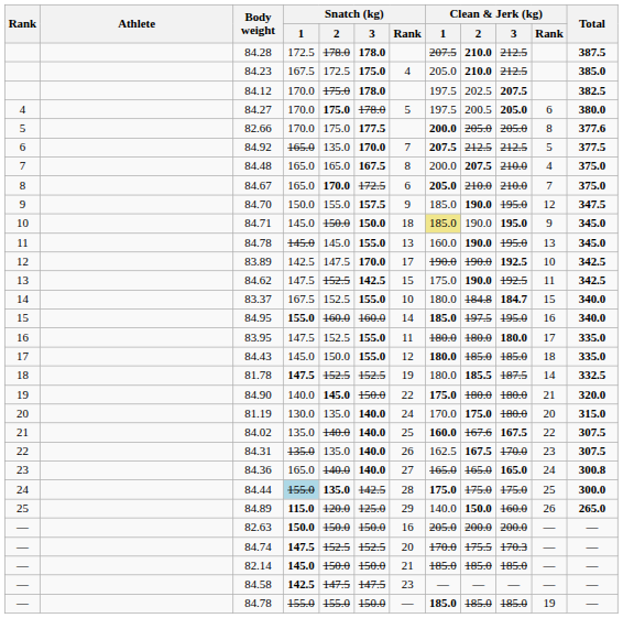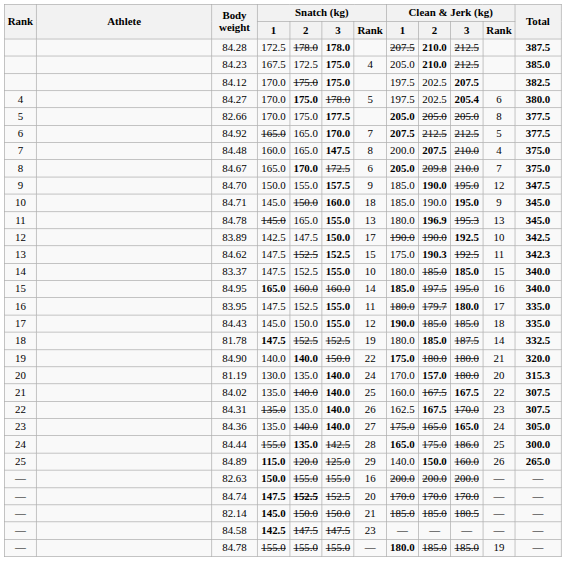 <table class = "wikitable" style="text-align:center;">
 <tr>
 <th rowspan=2 width=40>Rank</th>
 <th rowspan=2 width=250>Athlete</th>
 <th rowspan=2 width=60>Body weight</th>
 <th colspan=4>Snatch (kg)</th>
 <th colspan=4>Clean & Jerk (kg)</th>
 <th rowspan=2 width=60>Total</th>
 </tr>
 <tr>
 <th width=40>1</th>
 <th width=40>2</th>
 <th width=40>3</th>
 <th width=40>Rank</th>
 <th width=40>1</th>
 <th width=40>2</th>
 <th width=40>3</th>
 <th width=40>Rank</th>
 </tr>
 <tr>
 <td></td>
 <td align=left></td>
 <td>84.28</td>
 <td>172.5</td>
 <td><s>178.0 </s></td>
 <td><strong>178.0</strong></td>
 <td></td>
 <td><s>207.5 </s></td>
 <td><strong>210.0</strong></td>
 <td><s>212.5 </s></td>
 <td></td>
 <td><strong>387.5  </strong></td>
 </tr>
 <tr>
 <td></td>
 <td align=left></td>
 <td>84.23</td>
 <td>167.5</td>
 <td>172.5</td>
 <td><strong>175.0</strong></td>
 <td>4</td>
 <td>205.0</td>
 <td><strong>210.0</strong></td>
 <td><s>212.5 </s></td>
 <td></td>
 <td><strong>385.0  </strong></td>
 </tr>
 <tr>
 <td></td>
 <td align=left></td>
 <td>84.12</td>
 <td>170.0</td>
 <td><s>175.0 </s></td>
-<td><strong>178.0</strong></td>
+<td><strong>175.0</strong></td>
 <td></td>
 <td>197.5</td>
 <td>202.5</td>
 <td><strong>207.5</strong></td>
 <td></td>
 <td><strong>382.5  </strong></td>
 </tr>
 <tr>
 <td>4</td>
 <td align=left></td>
 <td>84.27</td>
 <td>170.0</td>
 <td><strong>175.0</strong></td>
 <td><s>178.0 </s></td>
 <td>5</td>
 <td>197.5</td>
-<td>200.5</td>
-<td><strong>205.0</strong></td>
+<td>202.5</td>
+<td><strong>205.4</strong></td>
 <td>6</td>
 <td><strong>380.0  </strong></td>
 </tr>
 <tr>
 <td>5</td>
 <td align=left></td>
 <td>82.66</td>
 <td>170.0</td>
 <td>175.0</td>
 <td><strong>177.5</strong></td>
 <td></td>
-<td><strong>200.0</strong></td>
+<td><strong>205.0</strong></td>
 <td><s>205.0 </s></td>
 <td><s>205.0 </s></td>
 <td>8</td>
-<td><strong>377.6  </strong></td>
+<td><strong>377.5  </strong></td>
 </tr>
 <tr>
 <td>6</td>
 <td align=left></td>
 <td>84.92</td>
 <td><s>165.0 </s></td>
-<td>135.0</td>
+<td>165.0</td>
 <td><strong>170.0</strong></td>
 <td>7</td>
 <td><strong>207.5</strong></td>
 <td><s>212.5 </s></td>
 <td><s>212.5 </s></td>
 <td>5</td>
 <td><strong>377.5  </strong></td>
 </tr>
 <tr>
 <td>7</td>
 <td align=left></td>
 <td>84.48</td>
+<td>160.0</td>
 <td>165.0</td>
-<td>165.0</td>
-<td><strong>167.5</strong></td>
+<td><strong>147.5</strong></td>
 <td>8</td>
 <td>200.0</td>
 <td><strong>207.5</strong></td>
 <td><s>210.0 </s></td>
 <td>4</td>
 <td><strong>375.0  </strong></td>
 </tr>
 <tr>
 <td>8</td>
 <td align=left></td>
 <td>84.67</td>
 <td>165.0</td>
 <td><strong>170.0</strong></td>
 <td><s>172.5 </s></td>
 <td>6</td>
 <td><strong>205.0</strong></td>
-<td><s>210.0 </s></td>
+<td><s>209.8 </s></td>
 <td><s>210.0 </s></td>
 <td>7</td>
 <td><strong>375.0  </strong></td>
 </tr>
 <tr>
 <td>9</td>
 <td align=left></td>
 <td>84.70</td>
 <td>150.0</td>
 <td>155.0</td>
 <td><strong>157.5</strong></td>
 <td>9</td>
 <td>185.0</td>
 <td><strong>190.0</strong></td>
 <td><s>195.0 </s></td>
 <td>12</td>
 <td><strong>347.5  </strong></td>
 </tr>
 <tr>
 <td>10</td>
 <td align=left></td>
 <td>84.71</td>
 <td>145.0</td>
 <td><s>150.0 </s></td>
-<td><strong>150.0</strong></td>
+<td><strong>160.0</strong></td>
 <td>18</td>
-<td style="background: khaki;">185.0</td>
+<td>185.0</td>
 <td>190.0</td>
 <td><strong>195.0</strong></td>
 <td>9</td>
 <td><strong>345.0  </strong></td>
 </tr>
 <tr>
 <td>11</td>
 <td align=left></td>
 <td>84.78</td>
 <td><s>145.0 </s></td>
-<td>145.0</td>
+<td>165.0</td>
 <td><strong>155.0</strong></td>
 <td>13</td>
-<td>160.0</td>
-<td><strong>190.0</strong></td>
-<td><s>195.0 </s></td>
+<td>180.0</td>
+<td><strong>196.9</strong></td>
+<td><s>195.3 </s></td>
 <td>13</td>
 <td><strong>345.0  </strong></td>
 </tr>
 <tr>
 <td>12</td>
 <td align=left></td>
 <td>83.89</td>
 <td>142.5</td>
 <td>147.5</td>
-<td><strong>170.0</strong></td>
+<td><strong>150.0</strong></td>
 <td>17</td>
 <td><s>190.0 </s></td>
 <td><s>190.0 </s></td>
 <td><strong>192.5</strong></td>
 <td>10</td>
 <td><strong>342.5  </strong></td>
 </tr>
 <tr>
 <td>13</td>
 <td align=left></td>
 <td>84.62</td>
 <td>147.5</td>
 <td><s>152.5 </s></td>
-<td><strong>142.5</strong></td>
+<td><strong>152.5</strong></td>
 <td>15</td>
 <td>175.0</td>
-<td><strong>190.0</strong></td>
+<td><strong>190.3</strong></td>
 <td><s>192.5 </s></td>
 <td>11</td>
-<td><strong>342.5  </strong></td>
+<td><strong>342.3  </strong></td>
 </tr>
 <tr>
 <td>14</td>
 <td align=left></td>
 <td>83.37</td>
-<td>167.5</td>
+<td>147.5</td>
 <td>152.5</td>
 <td><strong>155.0</strong></td>
 <td>10</td>
 <td>180.0</td>
-<td><s>184.8 </s></td>
-<td><strong>184.7</strong></td>
+<td><s>185.0 </s></td>
+<td><strong>185.0</strong></td>
 <td>15</td>
 <td><strong>340.0  </strong></td>
 </tr>
 <tr>
 <td>15</td>
 <td align=left></td>
 <td>84.95</td>
-<td><strong>155.0</strong></td>
+<td><strong>165.0</strong></td>
 <td><s>160.0 </s></td>
 <td><s>160.0 </s></td>
 <td>14</td>
 <td><strong>185.0</strong></td>
 <td><s>197.5 </s></td>
 <td><s>195.0 </s></td>
 <td>16</td>
 <td><strong>340.0  </strong></td>
 </tr>
 <tr>
 <td>16</td>
 <td align=left></td>
 <td>83.95</td>
 <td>147.5</td>
 <td>152.5</td>
 <td><strong>155.0</strong></td>
 <td>11</td>
 <td><s>180.0 </s></td>
-<td><s>180.0 </s></td>
+<td><s>179.7 </s></td>
 <td><strong>180.0</strong></td>
 <td>17</td>
 <td><strong>335.0  </strong></td>
 </tr>
 <tr>
 <td>17</td>
 <td align=left></td>
 <td>84.43</td>
 <td>145.0</td>
 <td>150.0</td>
 <td><strong>155.0</strong></td>
 <td>12</td>
-<td><strong>180.0</strong></td>
+<td><strong>190.0</strong></td>
 <td><s>185.0 </s></td>
 <td><s>185.0 </s></td>
 <td>18</td>
 <td><strong>335.0  </strong></td>
 </tr>
 <tr>
 <td>18</td>
 <td align=left></td>
 <td>81.78</td>
 <td><strong>147.5</strong></td>
 <td><s>152.5 </s></td>
 <td><s>152.5 </s></td>
 <td>19</td>
 <td>180.0</td>
-<td><strong>185.5</strong></td>
+<td><strong>185.0</strong></td>
 <td><s>187.5 </s></td>
 <td>14</td>
 <td><strong>332.5  </strong></td>
 </tr>
 <tr>
 <td>19</td>
 <td align=left></td>
 <td>84.90</td>
 <td>140.0</td>
-<td><strong>145.0</strong></td>
+<td><strong>140.0</strong></td>
 <td><s>150.0 </s></td>
 <td>22</td>
 <td><strong>175.0</strong></td>
 <td><s>180.0 </s></td>
 <td><s>180.0 </s></td>
 <td>21</td>
 <td><strong>320.0  </strong></td>
 </tr>
 <tr>
 <td>20</td>
 <td align=left></td>
 <td>81.19</td>
 <td>130.0</td>
 <td>135.0</td>
 <td><strong>140.0</strong></td>
 <td>24</td>
 <td>170.0</td>
-<td><strong>175.0</strong></td>
+<td><strong>157.0</strong></td>
 <td><s>180.0 </s></td>
 <td>20</td>
-<td><strong>315.0  </strong></td>
+<td><strong>315.3  </strong></td>
 </tr>
 <tr>
 <td>21</td>
 <td align=left></td>
 <td>84.02</td>
 <td>135.0</td>
 <td><s>140.0 </s></td>
 <td><strong>140.0</strong></td>
 <td>25</td>
-<td><strong>160.0</strong></td>
-<td><s>167.6 </s></td>
+<td>160.0</td>
+<td><s>167.5 </s></td>
 <td><strong>167.5</strong></td>
 <td>22</td>
 <td><strong>307.5  </strong></td>
 </tr>
 <tr>
 <td>22</td>
 <td align=left></td>
 <td>84.31</td>
 <td><s>135.0 </s></td>
 <td>135.0</td>
 <td><strong>140.0</strong></td>
 <td>26</td>
 <td>162.5</td>
 <td><strong>167.5</strong></td>
 <td><s>170.0 </s></td>
 <td>23</td>
 <td><strong>307.5  </strong></td>
 </tr>
 <tr>
 <td>23</td>
 <td align=left></td>
 <td>84.36</td>
-<td>165.0</td>
+<td>135.0</td>
 <td><s>140.0 </s></td>
 <td><strong>140.0</strong></td>
 <td>27</td>
-<td><s>165.0 </s></td>
+<td><s>175.0 </s></td>
 <td><s>165.0 </s></td>
 <td><strong>165.0</strong></td>
 <td>24</td>
-<td><strong>300.8  </strong></td>
+<td><strong>305.0  </strong></td>
 </tr>
 <tr>
 <td>24</td>
 <td align=left></td>
 <td>84.44</td>
-<td style="background: lightblue;"><s>155.0 </s></td>
+<td><s>155.0 </s></td>
 <td><strong>135.0</strong></td>
 <td><s>142.5 </s></td>
 <td>28</td>
-<td><strong>175.0</strong></td>
+<td><strong>165.0</strong></td>
 <td><s>175.0 </s></td>
-<td><s>175.0 </s></td>
+<td><s>186.0 </s></td>
 <td>25</td>
 <td><strong>300.0  </strong></td>
 </tr>
 <tr>
 <td>25</td>
 <td align=left></td>
 <td>84.89</td>
 <td><strong>115.0</strong></td>
 <td><s>120.0 </s></td>
 <td><s>125.0 </s></td>
 <td>29</td>
 <td>140.0</td>
 <td><strong>150.0</strong></td>
 <td><s>160.0 </s></td>
 <td>26</td>
 <td><strong>265.0  </strong></td>
 </tr>
 <tr>
 <td>—</td>
 <td align=left></td>
 <td>82.63</td>
 <td><strong>150.0</strong></td>
-<td><s>150.0 </s></td>
-<td><s>150.0 </s></td>
+<td><s>155.0 </s></td>
+<td><s>155.0 </s></td>
 <td>16</td>
-<td><s>205.0 </s></td>
+<td><s>200.0 </s></td>
 <td><s>200.0 </s></td>
 <td><s>200.0 </s></td>
 <td>—</td>
 <td>—</td>
 </tr>
 <tr>
 <td>—</td>
 <td align=left></td>
 <td>84.74</td>
 <td><strong>147.5</strong></td>
-<td><s>152.5 </s></td>
+<td><strong><s>152.5 </s></strong></td>
 <td><s>152.5 </s></td>
 <td>20</td>
 <td><s>170.0 </s></td>
-<td><s>175.5 </s></td>
-<td><s>170.3 </s></td>
+<td><s>170.0 </s></td>
+<td><s>170.0 </s></td>
 <td>—</td>
 <td>—</td>
 </tr>
 <tr>
 <td>—</td>
 <td align=left></td>
 <td>82.14</td>
 <td><strong>145.0</strong></td>
 <td><s>150.0 </s></td>
 <td><s>150.0 </s></td>
 <td>21</td>
 <td><s>185.0 </s></td>
 <td><s>185.0 </s></td>
-<td><s>185.0 </s></td>
+<td><s>180.5 </s></td>
 <td>—</td>
 <td>—</td>
 </tr>
 <tr>
 <td>—</td>
 <td align=left></td>
 <td>84.58</td>
 <td><strong>142.5</strong></td>
 <td><s>147.5 </s></td>
 <td><s>147.5 </s></td>
 <td>23</td>
 <td>—</td>
 <td>—</td>
 <td>—</td>
 <td>—</td>
 <td>—</td>
 </tr>
 <tr>
 <td>—</td>
 <td align=left></td>
 <td>84.78</td>
 <td><s>155.0 </s></td>
 <td><s>155.0 </s></td>
-<td><s>150.0 </s></td>
+<td><s>155.0 </s></td>
 <td>—</td>
-<td><strong>185.0</strong></td>
+<td><strong>180.0</strong></td>
 <td><s>185.0 </s></td>
 <td><s>185.0 </s></td>
 <td>19</td>
 <td>—</td>
 </tr>
 </table>
